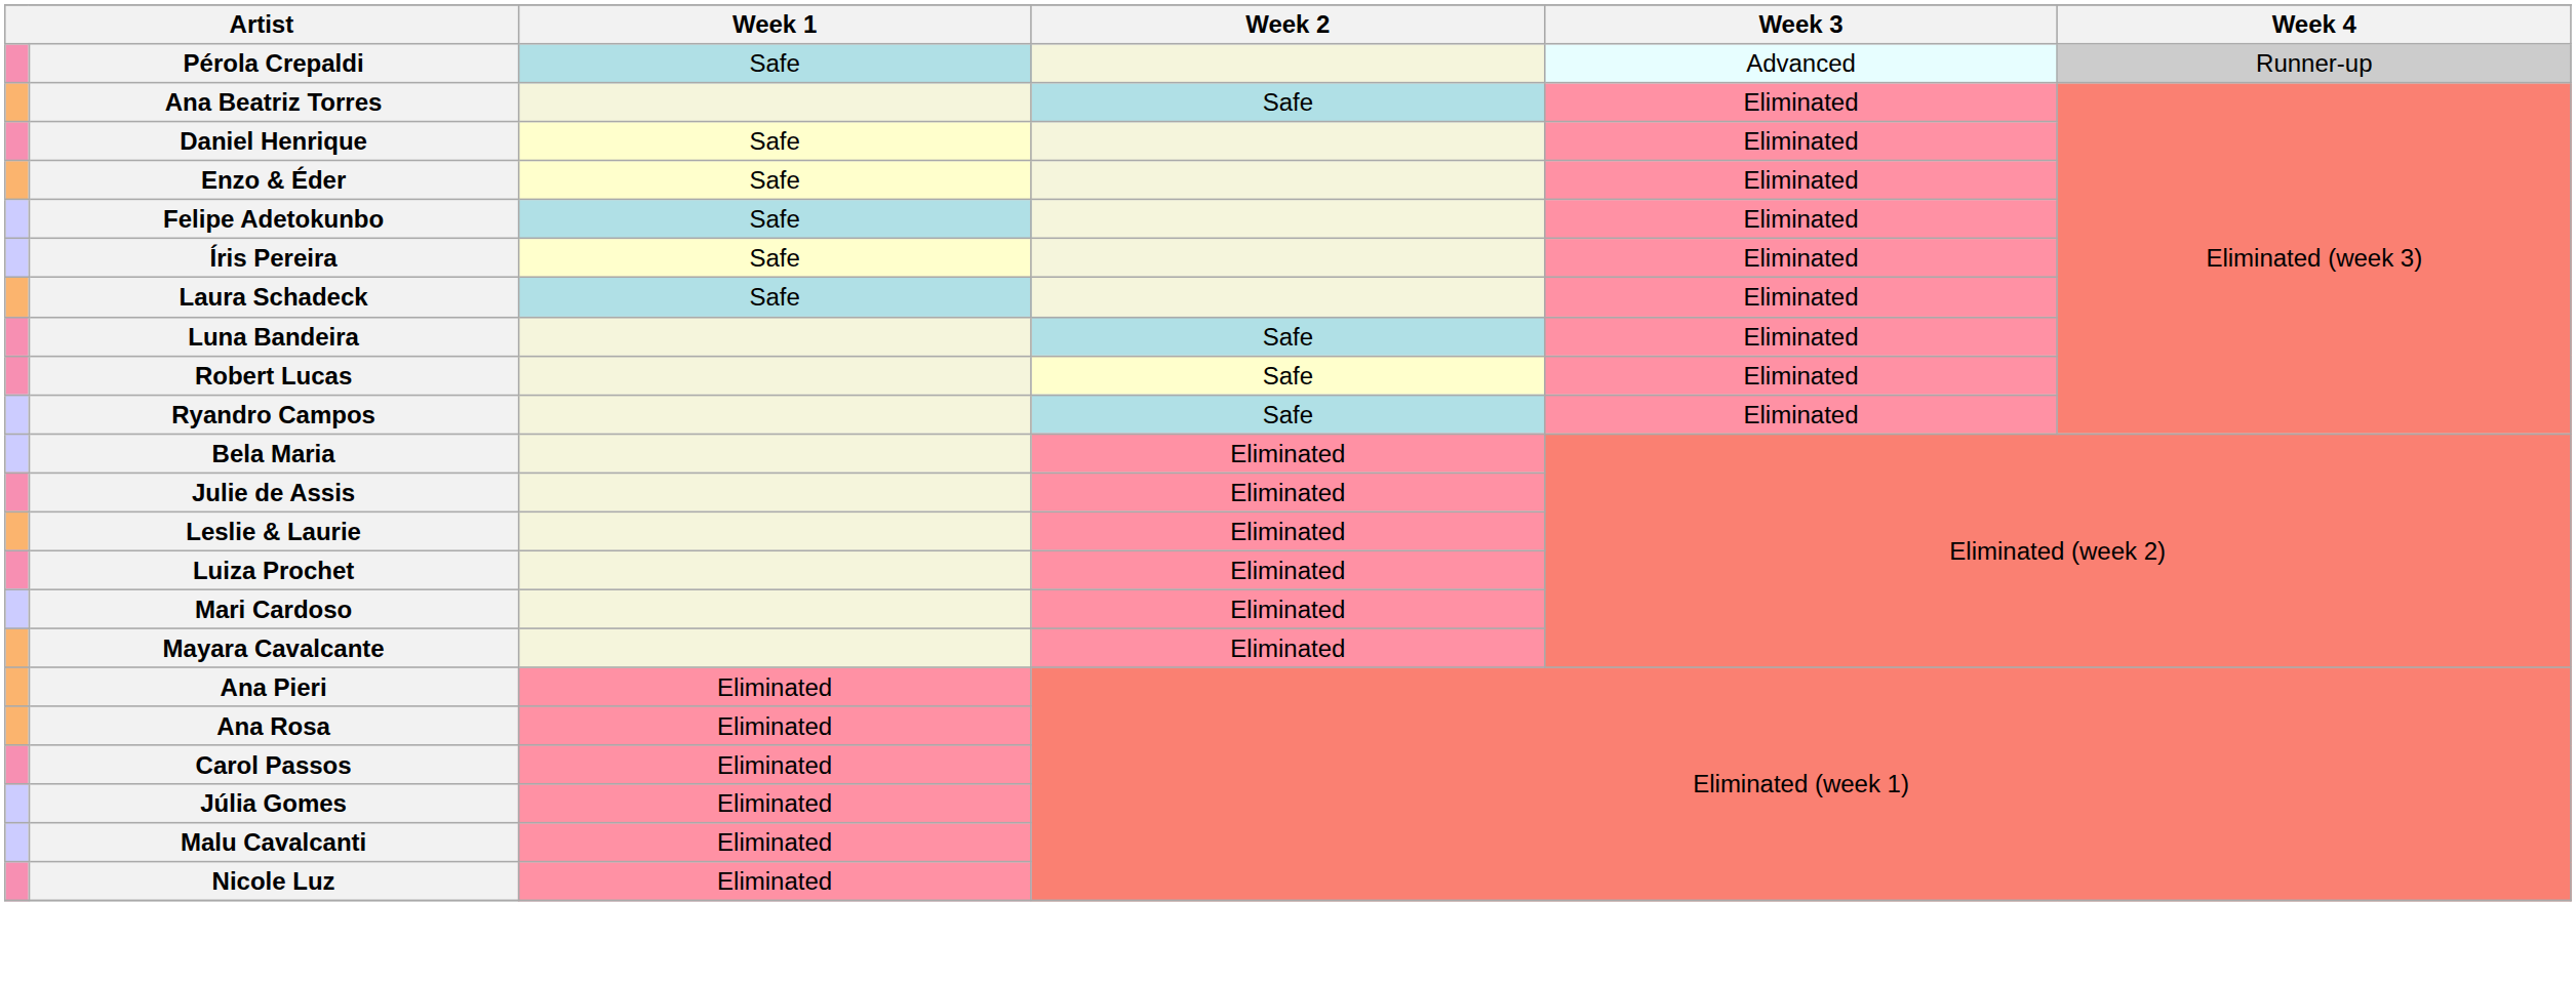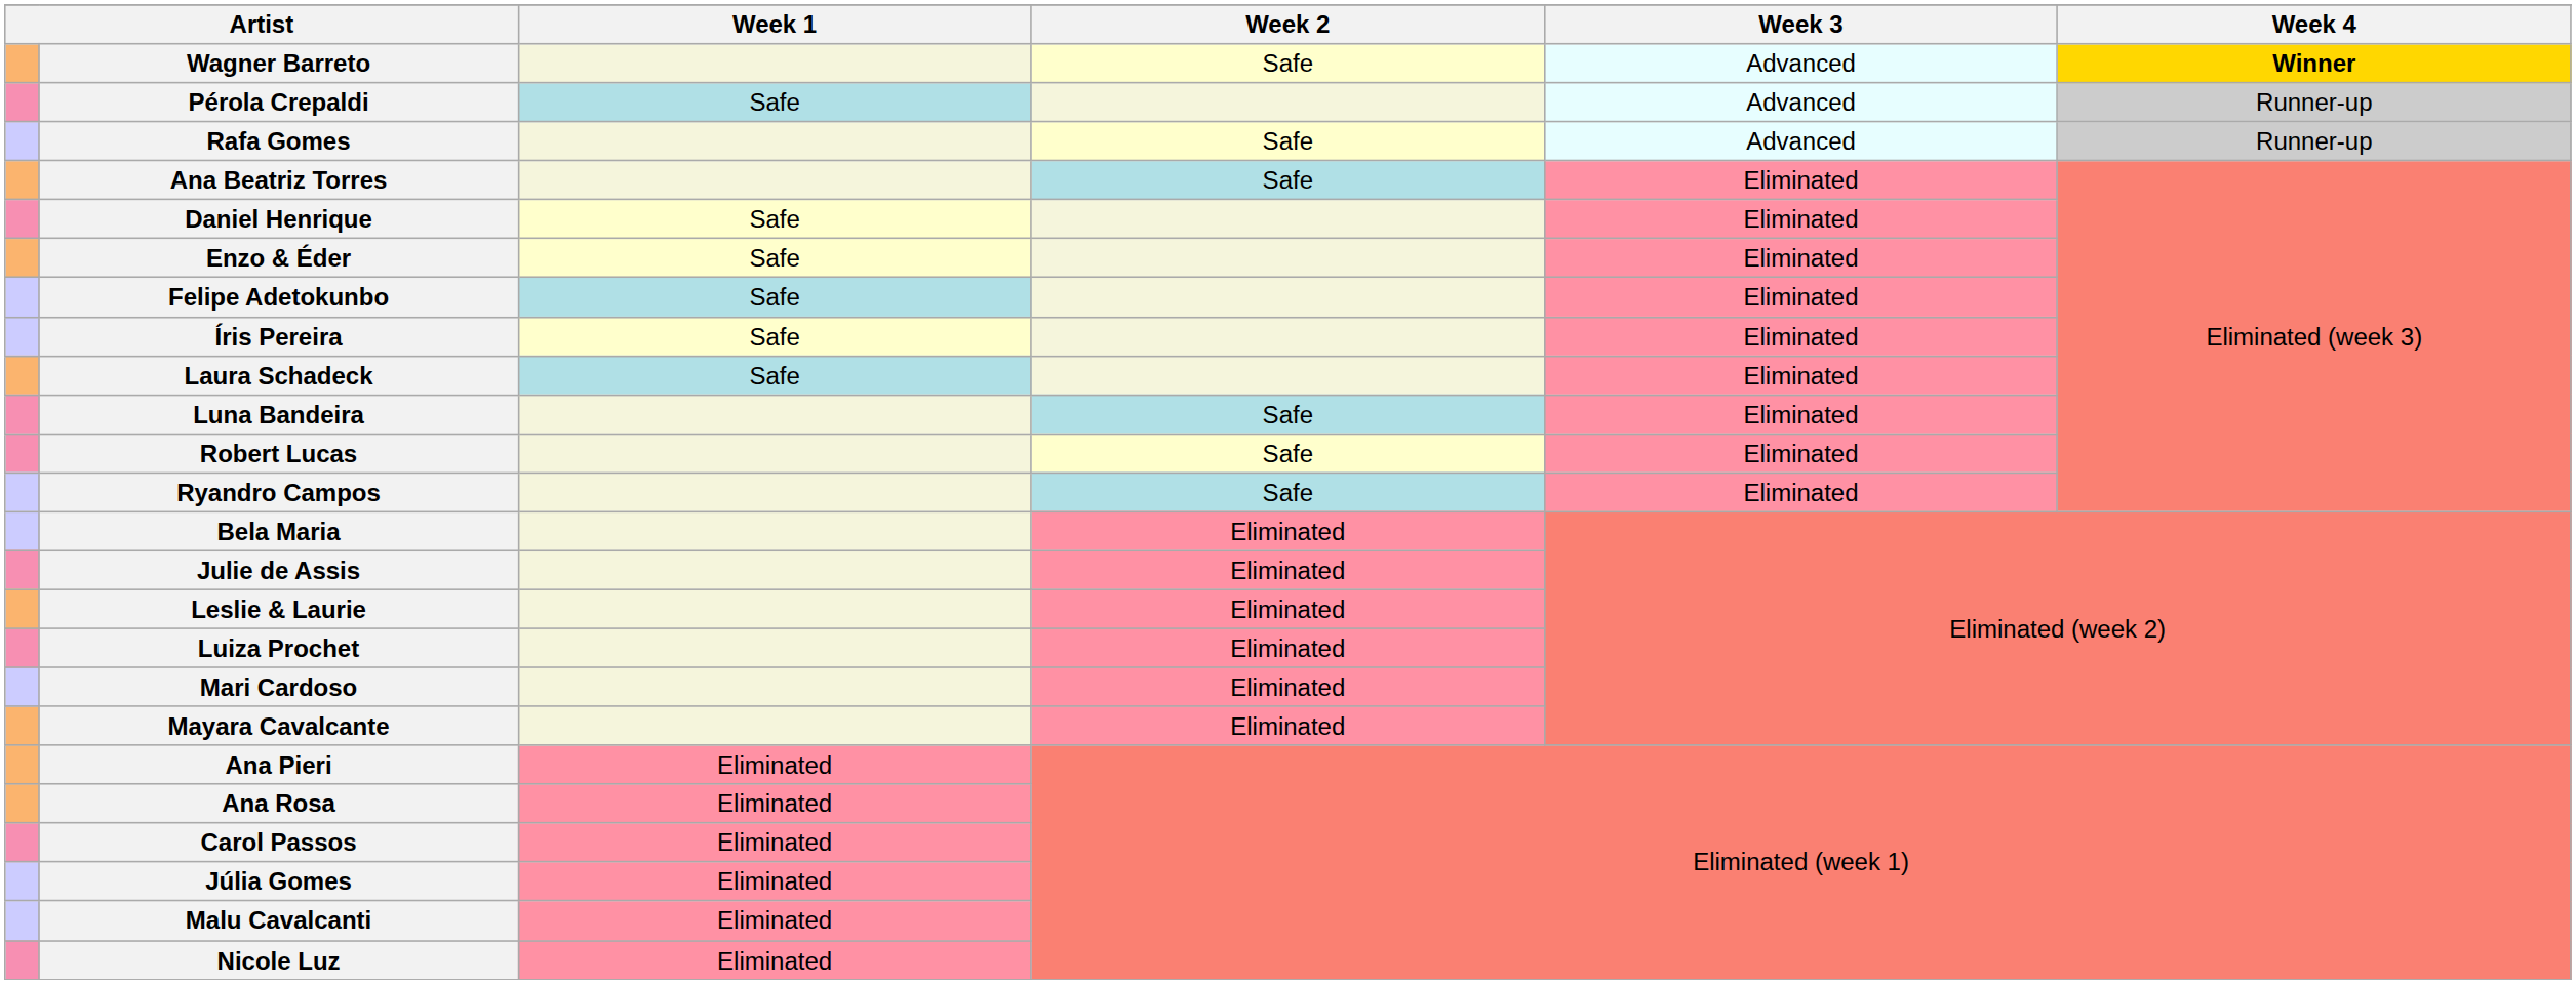 <table class="wikitable" style="text-align:center; font-size:95%; width:100%;">
 <tr>
 </tr>
 <tr>
 <th width=15% colspan=2>Artist</th>
 <th width=15%>Week 1</th>
 <th width=15%>Week 2</th>
 <th width=15%>Week 3</th>
 <th width=15%>Week 4</th>
 </tr>
 <tr>
+<td width=01% bgcolor=FBB46E></td>
+<th width=14%>Wagner Barreto</th>
+<td bgcolor=F5F5DC></td>
+<td bgcolor=FFFFCC>Safe</td>
+<td bgcolor=E7FEFF>Advanced</td>
+<td bgcolor=FFD700><strong>Winner</strong></td>
+</tr>
+<tr>
 <td bgcolor=F78FB2></td>
 <th>Pérola Crepaldi</th>
 <td bgcolor=B0E0E6>Safe</td>
 <td bgcolor=F5F5DC></td>
+<td bgcolor=E7FEFF>Advanced</td>
+<td bgcolor=CCCCCC>Runner-up</td>
+</tr>
+<tr>
+<td bgcolor=CCCCFF></td>
+<th>Rafa Gomes</th>
+<td bgcolor=F5F5DC></td>
+<td bgcolor=FFFFCC>Safe</td>
 <td bgcolor=E7FEFF>Advanced</td>
 <td bgcolor=CCCCCC>Runner-up</td>
 </tr>
 <tr>
 <td bgcolor=FBB46E></td>
 <th>Ana Beatriz Torres</th>
 <td bgcolor=F5F5DC></td>
 <td bgcolor=B0E0E6>Safe</td>
 <td bgcolor=FF91A4>Eliminated</td>
 <td bgcolor=FA8072 rowspan=9>Eliminated (week 3)</td>
 </tr>
 <tr>
 <td bgcolor=F78FB2></td>
 <th>Daniel Henrique</th>
 <td bgcolor=FFFFCC>Safe</td>
 <td bgcolor=F5F5DC></td>
 <td bgcolor=FF91A4>Eliminated</td>
 </tr>
 <tr>
 <td bgcolor=FBB46E></td>
 <th>Enzo & Éder</th>
 <td bgcolor=FFFFCC>Safe</td>
 <td bgcolor=F5F5DC></td>
 <td bgcolor=FF91A4>Eliminated</td>
 </tr>
 <tr>
 <td bgcolor=CCCCFF></td>
 <th>Felipe Adetokunbo</th>
 <td bgcolor=B0E0E6>Safe</td>
 <td bgcolor=F5F5DC></td>
 <td bgcolor=FF91A4>Eliminated</td>
 </tr>
 <tr>
 <td bgcolor=CCCCFF></td>
 <th>Íris Pereira</th>
 <td bgcolor=FFFFCC>Safe</td>
 <td bgcolor=F5F5DC></td>
 <td bgcolor=FF91A4>Eliminated</td>
 </tr>
 <tr>
 <td bgcolor=FBB46E></td>
 <th>Laura Schadeck</th>
 <td bgcolor=B0E0E6>Safe</td>
 <td bgcolor=F5F5DC></td>
 <td bgcolor=FF91A4>Eliminated</td>
 </tr>
 <tr>
 <td bgcolor=F78FB2></td>
 <th>Luna Bandeira</th>
 <td bgcolor=F5F5DC></td>
 <td bgcolor=B0E0E6>Safe</td>
 <td bgcolor=FF91A4>Eliminated</td>
 </tr>
 <tr>
 <td bgcolor=F78FB2></td>
 <th>Robert Lucas</th>
 <td bgcolor=F5F5DC></td>
 <td bgcolor=FFFFCC>Safe</td>
 <td bgcolor=FF91A4>Eliminated</td>
 </tr>
 <tr>
 <td bgcolor=CCCCFF></td>
 <th>Ryandro Campos</th>
 <td bgcolor=F5F5DC></td>
 <td bgcolor=B0E0E6>Safe</td>
 <td bgcolor=FF91A4>Eliminated</td>
 </tr>
 <tr>
 <td bgcolor=CCCCFF></td>
 <th>Bela Maria</th>
 <td bgcolor=F5F5DC></td>
 <td bgcolor=FF91A4>Eliminated</td>
 <td bgcolor=FA8072 rowspan=6 colspan=2>Eliminated (week 2)</td>
 </tr>
 <tr>
 <td bgcolor=F78FB2></td>
 <th>Julie de Assis</th>
 <td bgcolor=F5F5DC></td>
 <td bgcolor=FF91A4>Eliminated</td>
 </tr>
 <tr>
 <td bgcolor=FBB46E></td>
 <th>Leslie & Laurie</th>
 <td bgcolor=F5F5DC></td>
 <td bgcolor=FF91A4>Eliminated</td>
 </tr>
 <tr>
 <td bgcolor=F78FB2></td>
 <th>Luiza Prochet</th>
 <td bgcolor=F5F5DC></td>
 <td bgcolor=FF91A4>Eliminated</td>
 </tr>
 <tr>
 <td bgcolor=CCCCFF></td>
 <th>Mari Cardoso</th>
 <td bgcolor=F5F5DC></td>
 <td bgcolor=FF91A4>Eliminated</td>
 </tr>
 <tr>
 <td bgcolor=FBB46E></td>
 <th>Mayara Cavalcante</th>
 <td bgcolor=F5F5DC></td>
 <td bgcolor=FF91A4>Eliminated</td>
 </tr>
 <tr>
 <td bgcolor=FBB46E></td>
 <th>Ana Pieri</th>
 <td bgcolor=FF91A4>Eliminated</td>
 <td bgcolor=FA8072 rowspan=6 colspan=3>Eliminated (week 1)</td>
 </tr>
 <tr>
 <td bgcolor=FBB46E></td>
 <th>Ana Rosa</th>
 <td bgcolor=FF91A4>Eliminated</td>
 </tr>
 <tr>
 <td bgcolor=F78FB2></td>
 <th>Carol Passos</th>
 <td bgcolor=FF91A4>Eliminated</td>
 </tr>
 <tr>
 <td bgcolor=CCCCFF></td>
 <th>Júlia Gomes</th>
 <td bgcolor=FF91A4>Eliminated</td>
 </tr>
 <tr>
 <td bgcolor=CCCCFF></td>
 <th>Malu Cavalcanti</th>
 <td bgcolor=FF91A4>Eliminated</td>
 </tr>
 <tr>
 <td bgcolor=F78FB2></td>
 <th>Nicole Luz</th>
 <td bgcolor=FF91A4>Eliminated</td>
 </tr>
 <tr>
 </tr>
 </table>
